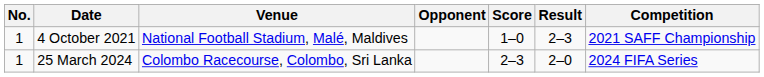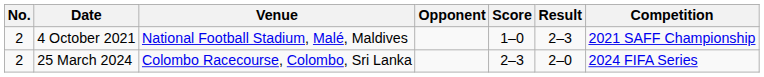 <table class="wikitable sortable">
 <tr>
 <th scope="col">No.</th>
 <th scope="col">Date</th>
 <th scope="col">Venue</th>
 <th scope="col">Opponent</th>
 <th scope="col">Score</th>
 <th scope="col">Result</th>
 <th scope="col">Competition</th>
 </tr>
 <tr>
-<td align="center">1</td>
+<td align="center">2</td>
 <td>4 October 2021</td>
 <td><a href='#'>National Football Stadium</a>, <a href='#'>Malé</a>, Maldives</td>
 <td></td>
 <td align="center">1–0</td>
 <td align="center">2–3</td>
 <td><a href='#'>2021 SAFF Championship</a></td>
 </tr>
 <tr>
-<td align="center">1</td>
+<td align="center">2</td>
 <td>25 March 2024</td>
 <td><a href='#'>Colombo Racecourse</a>, <a href='#'>Colombo</a>, Sri Lanka</td>
 <td></td>
 <td align="center">2–3</td>
 <td align="center">2–0</td>
 <td><a href='#'>2024 FIFA Series</a></td>
 </tr>
 </table>
